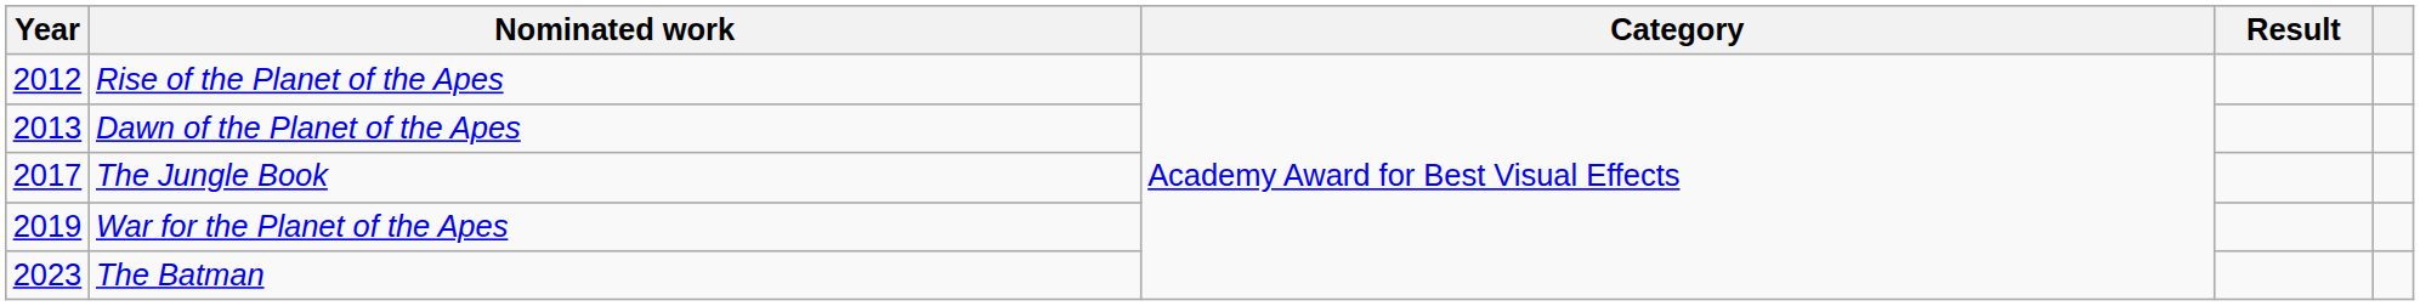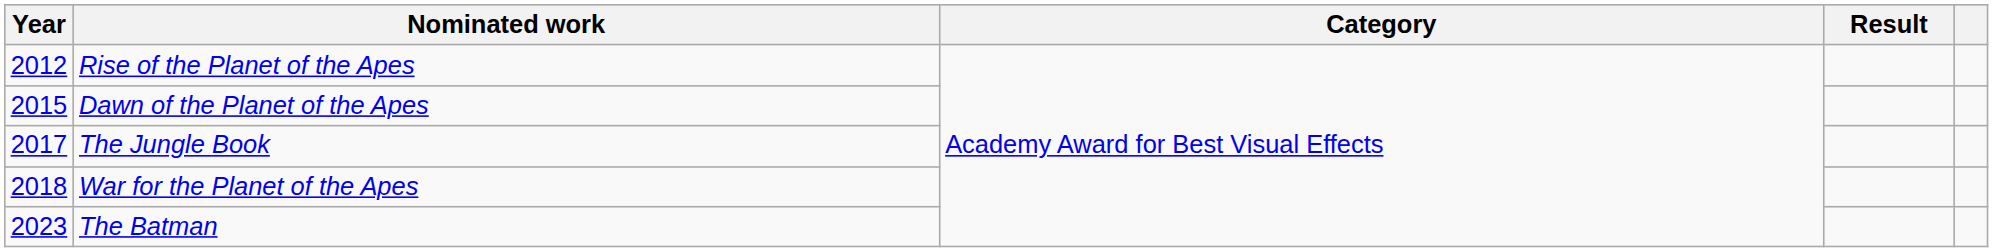 <table class="wikitable sortable">
 <tr>
 <th scope="col" style="width:1em;">Year</th>
 <th scope="col" style="width:39em;">Nominated work</th>
 <th scope="col" style="width:40em;">Category</th>
 <th scope="col" style="width:5em;">Result</th>
 <th scope="col" style="width:1em;"class="unsortable"></th>
 </tr>
 <tr>
 <td><a href='#'>2012</a></td>
 <td><em><a href='#'>Rise of the Planet of the Apes</a></em></td>
 <td rowspan="5"><a href='#'>Academy Award for Best Visual Effects</a></td>
 <td></td>
 <td></td>
 </tr>
 <tr>
-<td><a href='#'>2013</a></td>
+<td><a href='#'>2015</a></td>
 <td><em><a href='#'>Dawn of the Planet of the Apes</a></em></td>
 <td></td>
 <td></td>
 </tr>
 <tr>
 <td><a href='#'>2017</a></td>
 <td><em><a href='#'>The Jungle Book</a></em></td>
 <td></td>
 <td></td>
 </tr>
 <tr>
-<td><a href='#'>2019</a></td>
+<td><a href='#'>2018</a></td>
 <td><em><a href='#'>War for the Planet of the Apes</a></em></td>
 <td></td>
 <td></td>
 </tr>
 <tr>
 <td><a href='#'>2023</a></td>
 <td><em><a href='#'>The Batman</a></em></td>
 <td></td>
 <td></td>
 </tr>
 </table>
